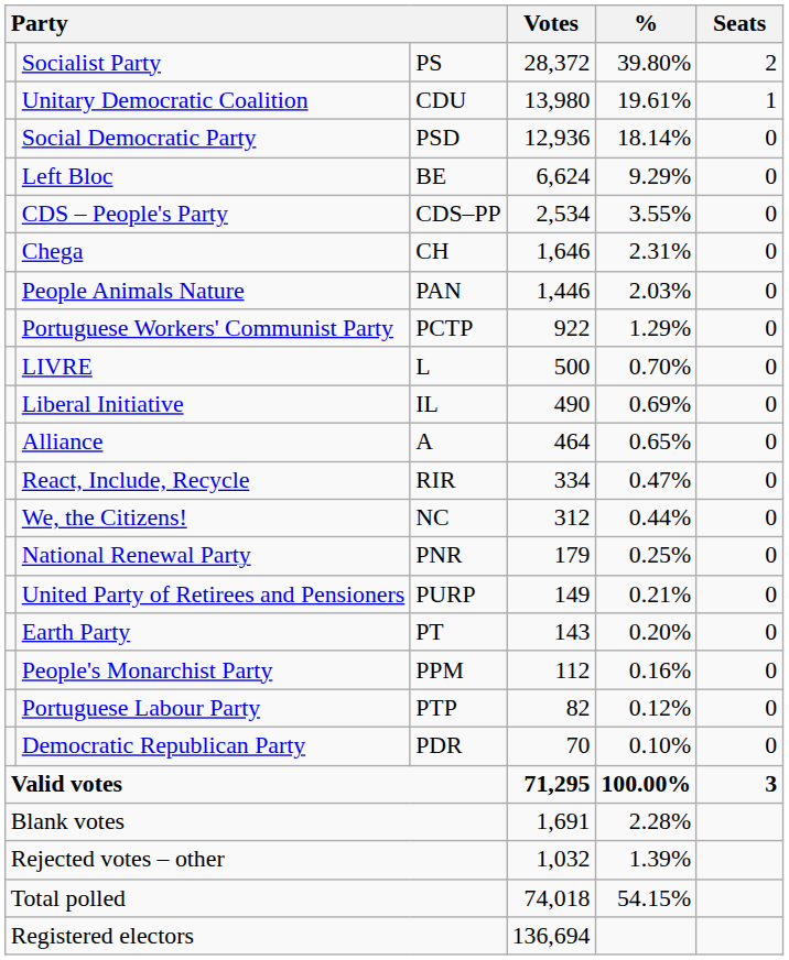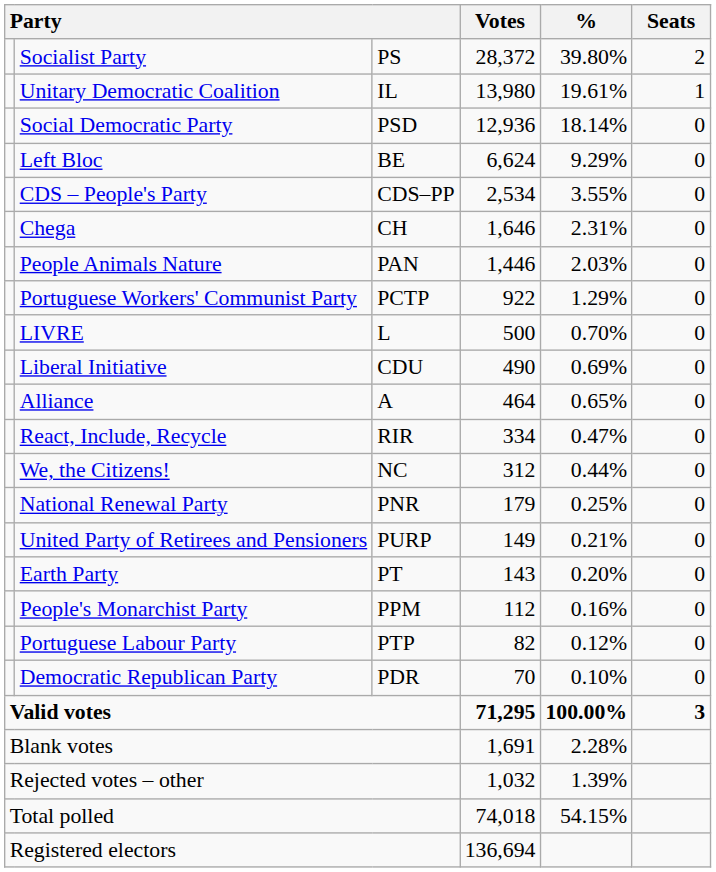 <table class="wikitable" border="1" style="text-align:right;">
 <tr>
 <th style="text-align:left;" colspan=3>Party</th>
 <th align=center width="50">Votes</th>
 <th align=center width="50">%</th>
 <th align=center width="50">Seats</th>
 </tr>
 <tr>
 <td></td>
 <td align=left><a href='#'>Socialist Party</a></td>
 <td align=left>PS</td>
 <td>28,372</td>
 <td>39.80%</td>
 <td>2</td>
 </tr>
 <tr>
 <td></td>
 <td align=left style="white-space: nowrap;"><a href='#'>Unitary Democratic Coalition</a></td>
-<td align=left>CDU</td>
+<td align=left>IL</td>
 <td>13,980</td>
 <td>19.61%</td>
 <td>1</td>
 </tr>
 <tr>
 <td></td>
 <td align=left><a href='#'>Social Democratic Party</a></td>
 <td align=left>PSD</td>
 <td>12,936</td>
 <td>18.14%</td>
 <td>0</td>
 </tr>
 <tr>
 <td></td>
 <td align=left><a href='#'>Left Bloc</a></td>
 <td align=left>BE</td>
 <td>6,624</td>
 <td>9.29%</td>
 <td>0</td>
 </tr>
 <tr>
 <td></td>
 <td align=left><a href='#'>CDS – People's Party</a></td>
 <td align=left style="white-space: nowrap;">CDS–PP</td>
 <td>2,534</td>
 <td>3.55%</td>
 <td>0</td>
 </tr>
 <tr>
 <td></td>
 <td align=left><a href='#'>Chega</a></td>
 <td align=left>CH</td>
 <td>1,646</td>
 <td>2.31%</td>
 <td>0</td>
 </tr>
 <tr>
 <td></td>
 <td align=left><a href='#'>People Animals Nature</a></td>
 <td align=left>PAN</td>
 <td>1,446</td>
 <td>2.03%</td>
 <td>0</td>
 </tr>
 <tr>
 <td></td>
 <td align=left><a href='#'>Portuguese Workers' Communist Party</a></td>
 <td align=left>PCTP</td>
 <td>922</td>
 <td>1.29%</td>
 <td>0</td>
 </tr>
 <tr>
 <td></td>
 <td align=left><a href='#'>LIVRE</a></td>
 <td align=left>L</td>
 <td>500</td>
 <td>0.70%</td>
 <td>0</td>
 </tr>
 <tr>
 <td></td>
 <td align=left><a href='#'>Liberal Initiative</a></td>
-<td align=left>IL</td>
+<td align=left>CDU</td>
 <td>490</td>
 <td>0.69%</td>
 <td>0</td>
 </tr>
 <tr>
 <td></td>
 <td align=left><a href='#'>Alliance</a></td>
 <td align=left>A</td>
 <td>464</td>
 <td>0.65%</td>
 <td>0</td>
 </tr>
 <tr>
 <td></td>
 <td align=left><a href='#'>React, Include, Recycle</a></td>
 <td align=left>RIR</td>
 <td>334</td>
 <td>0.47%</td>
 <td>0</td>
 </tr>
 <tr>
 <td></td>
 <td align=left><a href='#'>We, the Citizens!</a></td>
 <td align=left>NC</td>
 <td>312</td>
 <td>0.44%</td>
 <td>0</td>
 </tr>
 <tr>
 <td></td>
 <td align=left><a href='#'>National Renewal Party</a></td>
 <td align=left>PNR</td>
 <td>179</td>
 <td>0.25%</td>
 <td>0</td>
 </tr>
 <tr>
 <td></td>
 <td align=left><a href='#'>United Party of Retirees and Pensioners</a></td>
 <td align=left>PURP</td>
 <td>149</td>
 <td>0.21%</td>
 <td>0</td>
 </tr>
 <tr>
 <td></td>
 <td align=left><a href='#'>Earth Party</a></td>
 <td align=left>PT</td>
 <td>143</td>
 <td>0.20%</td>
 <td>0</td>
 </tr>
 <tr>
 <td></td>
 <td align=left><a href='#'>People's Monarchist Party</a></td>
 <td align=left>PPM</td>
 <td>112</td>
 <td>0.16%</td>
 <td>0</td>
 </tr>
 <tr>
 <td></td>
 <td align=left><a href='#'>Portuguese Labour Party</a></td>
 <td align=left>PTP</td>
 <td>82</td>
 <td>0.12%</td>
 <td>0</td>
 </tr>
 <tr>
 <td></td>
 <td align=left><a href='#'>Democratic Republican Party</a></td>
 <td align=left>PDR</td>
 <td>70</td>
 <td>0.10%</td>
 <td>0</td>
 </tr>
 <tr style="font-weight:bold">
 <td align=left colspan=3>Valid votes</td>
 <td>71,295</td>
 <td>100.00%</td>
 <td>3</td>
 </tr>
 <tr>
 <td align=left colspan=3>Blank votes</td>
 <td>1,691</td>
 <td>2.28%</td>
 <td></td>
 </tr>
 <tr>
 <td align=left colspan=3>Rejected votes – other</td>
 <td>1,032</td>
 <td>1.39%</td>
 <td></td>
 </tr>
 <tr>
 <td align=left colspan=3>Total polled</td>
 <td>74,018</td>
 <td>54.15%</td>
 <td></td>
 </tr>
 <tr>
 <td align=left colspan=3>Registered electors</td>
 <td>136,694</td>
 <td></td>
 <td></td>
 </tr>
 </table>
